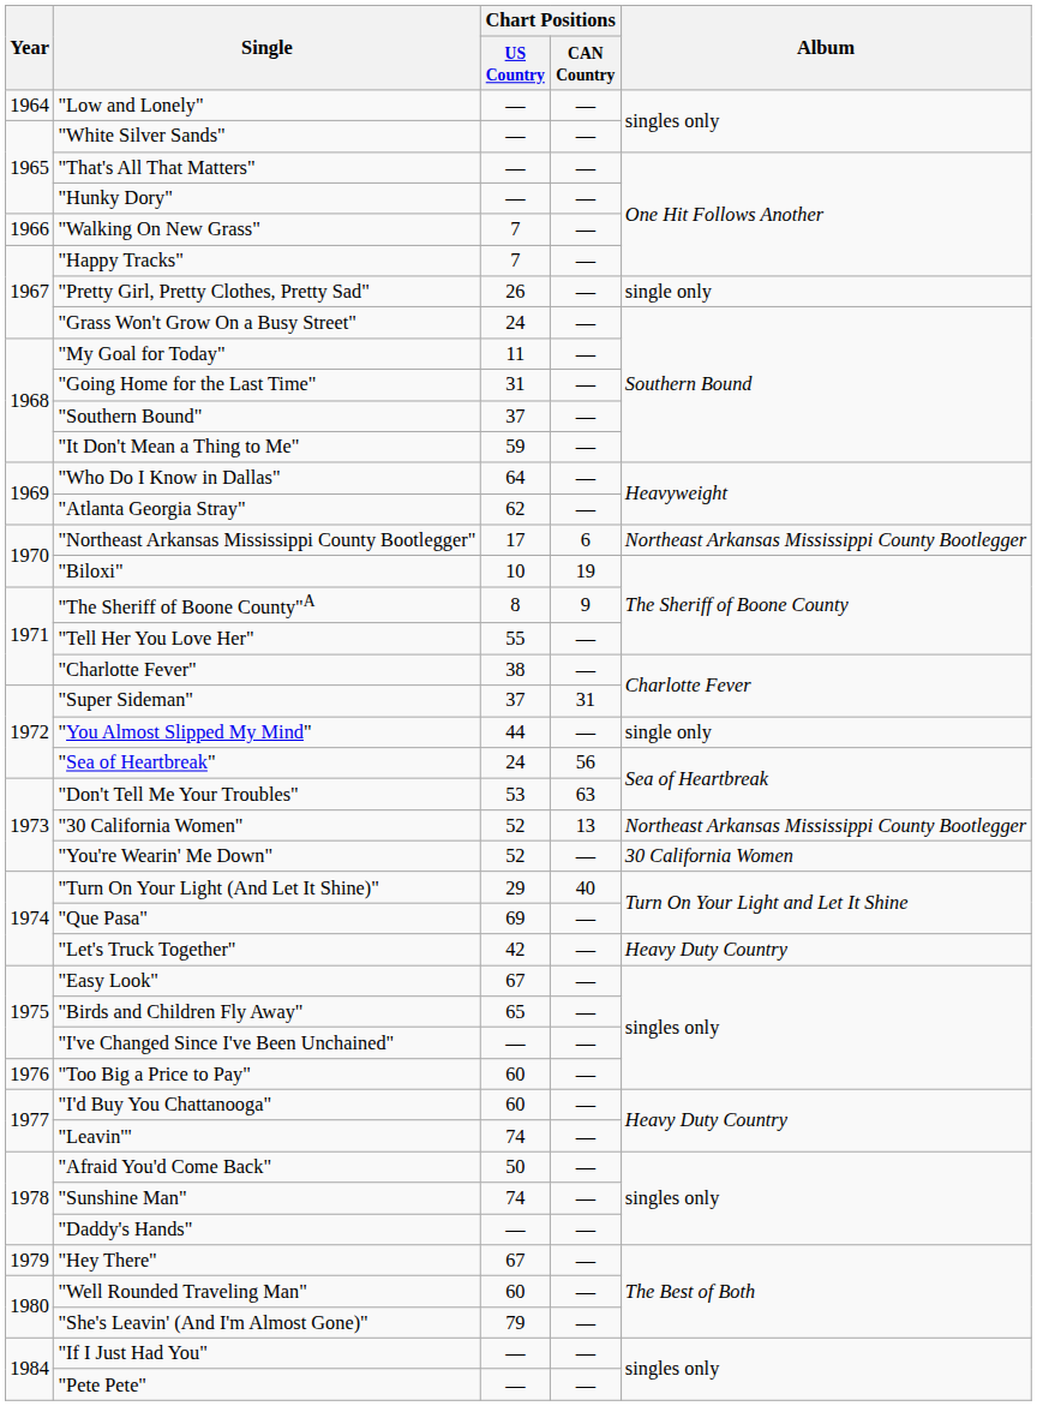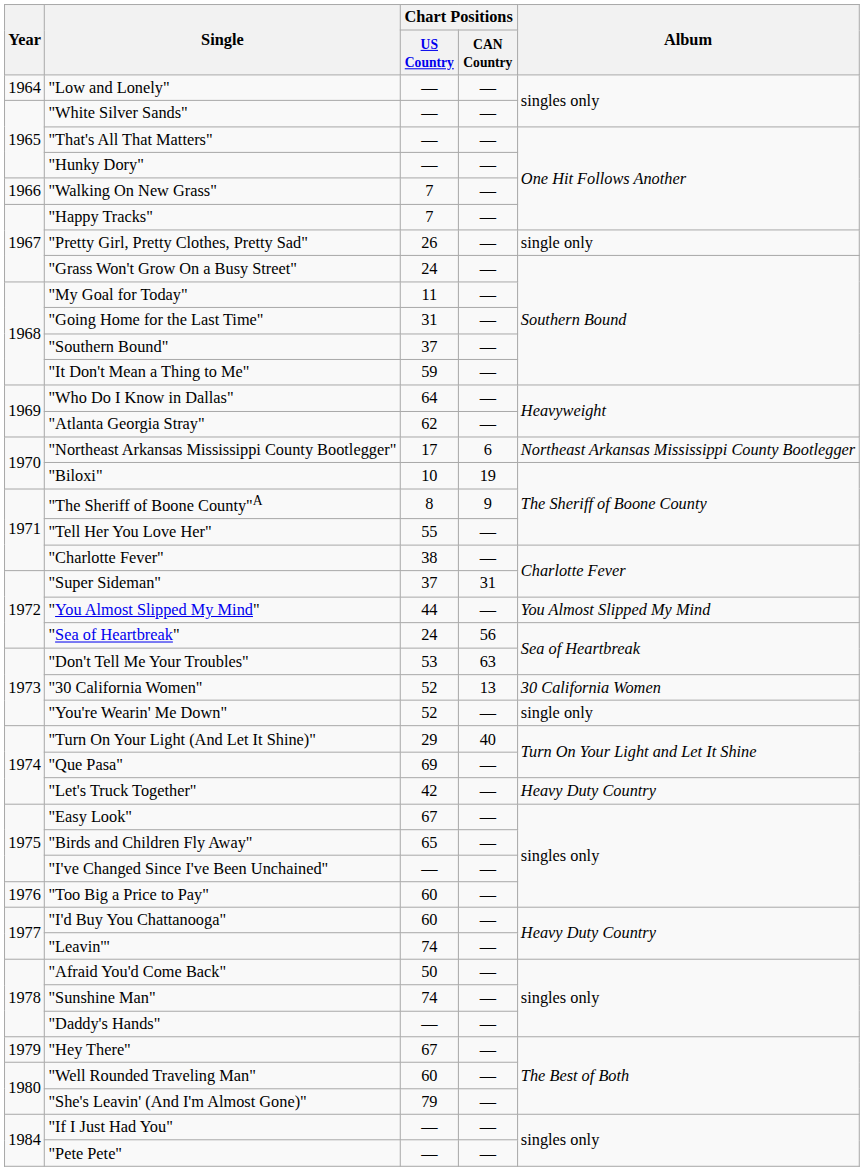 <table class="wikitable">
 <tr>
 <th rowspan="2">Year</th>
 <th rowspan="2">Single</th>
 <th colspan="2">Chart Positions</th>
 <th rowspan="2">Album</th>
 </tr>
 <tr>
 <th width="50"><small><a href='#'>US Country</a></small></th>
 <th width="50"><small>CAN Country</small></th>
 </tr>
 <tr>
 <td>1964</td>
 <td>"Low and Lonely"</td>
 <td align="center">—</td>
 <td align="center">—</td>
 <td rowspan="2">singles only</td>
 </tr>
 <tr>
 <td rowspan="3">1965</td>
 <td>"White Silver Sands"</td>
 <td align="center">—</td>
 <td align="center">—</td>
 </tr>
 <tr>
 <td>"That's All That Matters"</td>
 <td align="center">—</td>
 <td align="center">—</td>
 <td rowspan="4"><em>One Hit Follows Another</em></td>
 </tr>
 <tr>
 <td>"Hunky Dory"</td>
 <td align="center">—</td>
 <td align="center">—</td>
 </tr>
 <tr>
 <td>1966</td>
 <td>"Walking On New Grass"</td>
 <td align="center">7</td>
 <td align="center">—</td>
 </tr>
 <tr>
 <td rowspan="3">1967</td>
 <td>"Happy Tracks"</td>
 <td align="center">7</td>
 <td align="center">—</td>
 </tr>
 <tr>
 <td>"Pretty Girl, Pretty Clothes, Pretty Sad"</td>
 <td align="center">26</td>
 <td align="center">—</td>
 <td>single only</td>
 </tr>
 <tr>
 <td>"Grass Won't Grow On a Busy Street"</td>
 <td align="center">24</td>
 <td align="center">—</td>
 <td rowspan="5"><em>Southern Bound</em></td>
 </tr>
 <tr>
 <td rowspan="4">1968</td>
 <td>"My Goal for Today"</td>
 <td align="center">11</td>
 <td align="center">—</td>
 </tr>
 <tr>
 <td>"Going Home for the Last Time"</td>
 <td align="center">31</td>
 <td align="center">—</td>
 </tr>
 <tr>
 <td>"Southern Bound"</td>
 <td align="center">37</td>
 <td align="center">—</td>
 </tr>
 <tr>
 <td>"It Don't Mean a Thing to Me"</td>
 <td align="center">59</td>
 <td align="center">—</td>
 </tr>
 <tr>
 <td rowspan="2">1969</td>
 <td>"Who Do I Know in Dallas"</td>
 <td align="center">64</td>
 <td align="center">—</td>
 <td rowspan="2"><em>Heavyweight</em></td>
 </tr>
 <tr>
 <td>"Atlanta Georgia Stray"</td>
 <td align="center">62</td>
 <td align="center">—</td>
 </tr>
 <tr>
 <td rowspan="2">1970</td>
 <td>"Northeast Arkansas Mississippi County Bootlegger"</td>
 <td align="center">17</td>
 <td align="center">6</td>
 <td><em>Northeast Arkansas Mississippi County Bootlegger</em></td>
 </tr>
 <tr>
 <td>"Biloxi"</td>
 <td align="center">10</td>
 <td align="center">19</td>
 <td rowspan="3"><em>The Sheriff of Boone County</em></td>
 </tr>
 <tr>
 <td rowspan="3">1971</td>
 <td>"The Sheriff of Boone County"<sup>A</sup></td>
 <td align="center">8</td>
 <td align="center">9</td>
 </tr>
 <tr>
 <td>"Tell Her You Love Her"</td>
 <td align="center">55</td>
 <td align="center">—</td>
 </tr>
 <tr>
 <td>"Charlotte Fever"</td>
 <td align="center">38</td>
 <td align="center">—</td>
 <td rowspan="2"><em>Charlotte Fever</em></td>
 </tr>
 <tr>
 <td rowspan="3">1972</td>
 <td>"Super Sideman"</td>
 <td align="center">37</td>
 <td align="center">31</td>
 </tr>
 <tr>
 <td>"<a href='#'>You Almost Slipped My Mind</a>"</td>
 <td align="center">44</td>
 <td align="center">—</td>
-<td>single only</td>
+<td><em>You Almost Slipped My Mind</em></td>
 </tr>
 <tr>
 <td>"<a href='#'>Sea of Heartbreak</a>"</td>
 <td align="center">24</td>
 <td align="center">56</td>
 <td rowspan="2"><em>Sea of Heartbreak</em></td>
 </tr>
 <tr>
 <td rowspan="3">1973</td>
 <td>"Don't Tell Me Your Troubles"</td>
 <td align="center">53</td>
 <td align="center">63</td>
 </tr>
 <tr>
 <td>"30 California Women"</td>
 <td align="center">52</td>
 <td align="center">13</td>
-<td><em>Northeast Arkansas Mississippi County Bootlegger</em></td>
+<td><em>30 California Women</em></td>
 </tr>
 <tr>
 <td>"You're Wearin' Me Down"</td>
 <td align="center">52</td>
 <td align="center">—</td>
-<td><em>30 California Women</em></td>
+<td>single only</td>
 </tr>
 <tr>
 <td rowspan="3">1974</td>
 <td>"Turn On Your Light (And Let It Shine)"</td>
 <td align="center">29</td>
 <td align="center">40</td>
 <td rowspan="2"><em>Turn On Your Light and Let It Shine</em></td>
 </tr>
 <tr>
 <td>"Que Pasa"</td>
 <td align="center">69</td>
 <td align="center">—</td>
 </tr>
 <tr>
 <td>"Let's Truck Together"</td>
 <td align="center">42</td>
 <td align="center">—</td>
 <td><em>Heavy Duty Country</em></td>
 </tr>
 <tr>
 <td rowspan="3">1975</td>
 <td>"Easy Look"</td>
 <td align="center">67</td>
 <td align="center">—</td>
 <td rowspan="4">singles only</td>
 </tr>
 <tr>
 <td>"Birds and Children Fly Away"</td>
 <td align="center">65</td>
 <td align="center">—</td>
 </tr>
 <tr>
 <td>"I've Changed Since I've Been Unchained"</td>
 <td align="center">—</td>
 <td align="center">—</td>
 </tr>
 <tr>
 <td>1976</td>
 <td>"Too Big a Price to Pay"</td>
 <td align="center">60</td>
 <td align="center">—</td>
 </tr>
 <tr>
 <td rowspan="2">1977</td>
 <td>"I'd Buy You Chattanooga"</td>
 <td align="center">60</td>
 <td align="center">—</td>
 <td rowspan="2"><em>Heavy Duty Country</em></td>
 </tr>
 <tr>
 <td>"Leavin'"</td>
 <td align="center">74</td>
 <td align="center">—</td>
 </tr>
 <tr>
 <td rowspan="3">1978</td>
 <td>"Afraid You'd Come Back"</td>
 <td align="center">50</td>
 <td align="center">—</td>
 <td rowspan="3">singles only</td>
 </tr>
 <tr>
 <td>"Sunshine Man"</td>
 <td align="center">74</td>
 <td align="center">—</td>
 </tr>
 <tr>
 <td>"Daddy's Hands"</td>
 <td align="center">—</td>
 <td align="center">—</td>
 </tr>
 <tr>
 <td>1979</td>
 <td>"Hey There"</td>
 <td align="center">67</td>
 <td align="center">—</td>
 <td rowspan="3"><em>The Best of Both</em></td>
 </tr>
 <tr>
 <td rowspan="2">1980</td>
 <td>"Well Rounded Traveling Man"</td>
 <td align="center">60</td>
 <td align="center">—</td>
 </tr>
 <tr>
 <td>"She's Leavin' (And I'm Almost Gone)"</td>
 <td align="center">79</td>
 <td align="center">—</td>
 </tr>
 <tr>
 <td rowspan="2">1984</td>
 <td>"If I Just Had You"</td>
 <td align="center">—</td>
 <td align="center">—</td>
 <td rowspan="2">singles only</td>
 </tr>
 <tr>
 <td>"Pete Pete"</td>
 <td align="center">—</td>
 <td align="center">—</td>
 </tr>
 </table>
